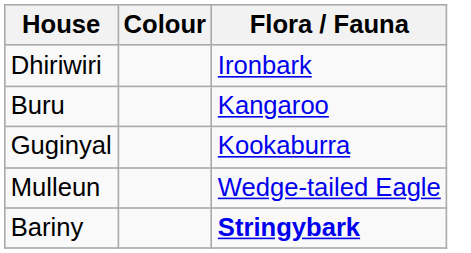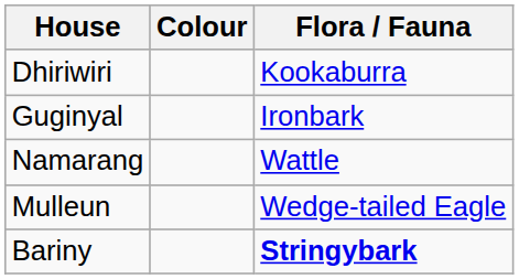 <table class="wikitable">
 <tr>
 <th>House</th>
 <th>Colour</th>
 <th>Flora / Fauna</th>
 </tr>
 <tr>
 <td>Dhiriwiri</td>
 <td></td>
-<td><a href='#'>Ironbark</a></td>
-</tr>
-<tr>
-<td>Buru</td>
-<td></td>
-<td><a href='#'>Kangaroo</a></td>
+<td><a href='#'>Kookaburra</a></td>
 </tr>
 <tr>
 <td>Guginyal</td>
 <td></td>
-<td><a href='#'>Kookaburra</a></td>
+<td><a href='#'>Ironbark</a></td>
+</tr>
+<tr>
+<td>Namarang</td>
+<td></td>
+<td><a href='#'>Wattle</a></td>
 </tr>
 <tr>
 <td>Mulleun</td>
 <td></td>
 <td><a href='#'>Wedge-tailed Eagle</a></td>
 </tr>
 <tr>
 <td>Bariny</td>
 <td></td>
 <td><strong><a href='#'>Stringybark</a></strong></td>
 </tr>
 </table>
